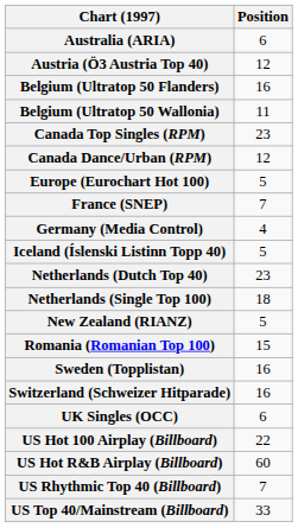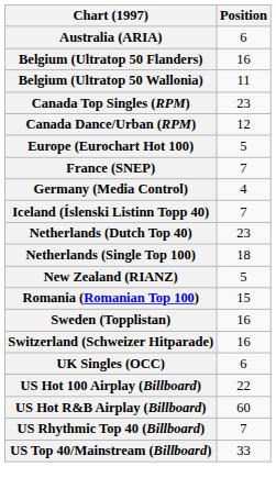 <table class="wikitable sortable plainrowheaders" style="text-align:center">
 <tr>
 <th>Chart (1997)</th>
 <th>Position</th>
 </tr>
 <tr>
 <th scope="row">Australia (ARIA)</th>
 <td>6</td>
-</tr>
-<tr>
-<th scope="row">Austria (Ö3 Austria Top 40)</th>
-<td>12</td>
 </tr>
 <tr>
 <th scope="row">Belgium (Ultratop 50 Flanders)</th>
 <td>16</td>
 </tr>
 <tr>
 <th scope="row">Belgium (Ultratop 50 Wallonia)</th>
 <td>11</td>
 </tr>
 <tr>
 <th scope="row">Canada Top Singles (<em>RPM</em>)</th>
 <td>23</td>
 </tr>
 <tr>
 <th scope="row">Canada Dance/Urban (<em>RPM</em>)</th>
 <td>12</td>
 </tr>
 <tr>
 <th scope="row">Europe (Eurochart Hot 100)</th>
 <td>5</td>
 </tr>
 <tr>
 <th scope="row">France (SNEP)</th>
 <td>7</td>
 </tr>
 <tr>
 <th scope="row">Germany (Media Control)</th>
 <td>4</td>
 </tr>
 <tr>
 <th scope="row">Iceland (Íslenski Listinn Topp 40)</th>
-<td>5</td>
+<td>7</td>
 </tr>
 <tr>
 <th scope="row">Netherlands (Dutch Top 40)</th>
 <td>23</td>
 </tr>
 <tr>
 <th scope="row">Netherlands (Single Top 100)</th>
 <td>18</td>
 </tr>
 <tr>
 <th scope="row">New Zealand (RIANZ)</th>
 <td>5</td>
 </tr>
 <tr>
 <th scope="row">Romania (<a href='#'>Romanian Top 100</a>)</th>
 <td>15</td>
 </tr>
 <tr>
 <th scope="row">Sweden (Topplistan)</th>
 <td>16</td>
 </tr>
 <tr>
 <th scope="row">Switzerland (Schweizer Hitparade)</th>
 <td>16</td>
 </tr>
 <tr>
 <th scope="row">UK Singles (OCC)</th>
 <td>6</td>
 </tr>
 <tr>
 <th scope="row">US Hot 100 Airplay (<em>Billboard</em>)</th>
 <td>22</td>
 </tr>
 <tr>
 <th scope="row">US Hot R&B Airplay (<em>Billboard</em>)</th>
 <td>60</td>
 </tr>
 <tr>
 <th scope="row">US Rhythmic Top 40 (<em>Billboard</em>)</th>
 <td>7</td>
 </tr>
 <tr>
 <th scope="row">US Top 40/Mainstream (<em>Billboard</em>)</th>
 <td>33</td>
 </tr>
 </table>
